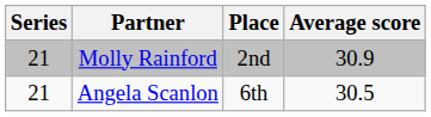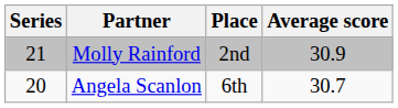 <table class="wikitable" style="text-align:center;">
 <tr>
 <th>Series</th>
 <th>Partner</th>
 <th>Place</th>
 <th>Average score</th>
 </tr>
 <tr style=background:silver>
 <td>21</td>
 <td><a href='#'>Molly Rainford</a></td>
 <td>2nd</td>
 <td>30.9</td>
 </tr>
 <tr>
-<td>21</td>
+<td>20</td>
 <td><a href='#'>Angela Scanlon</a></td>
 <td>6th</td>
-<td>30.5</td>
+<td>30.7</td>
 </tr>
 </table>
